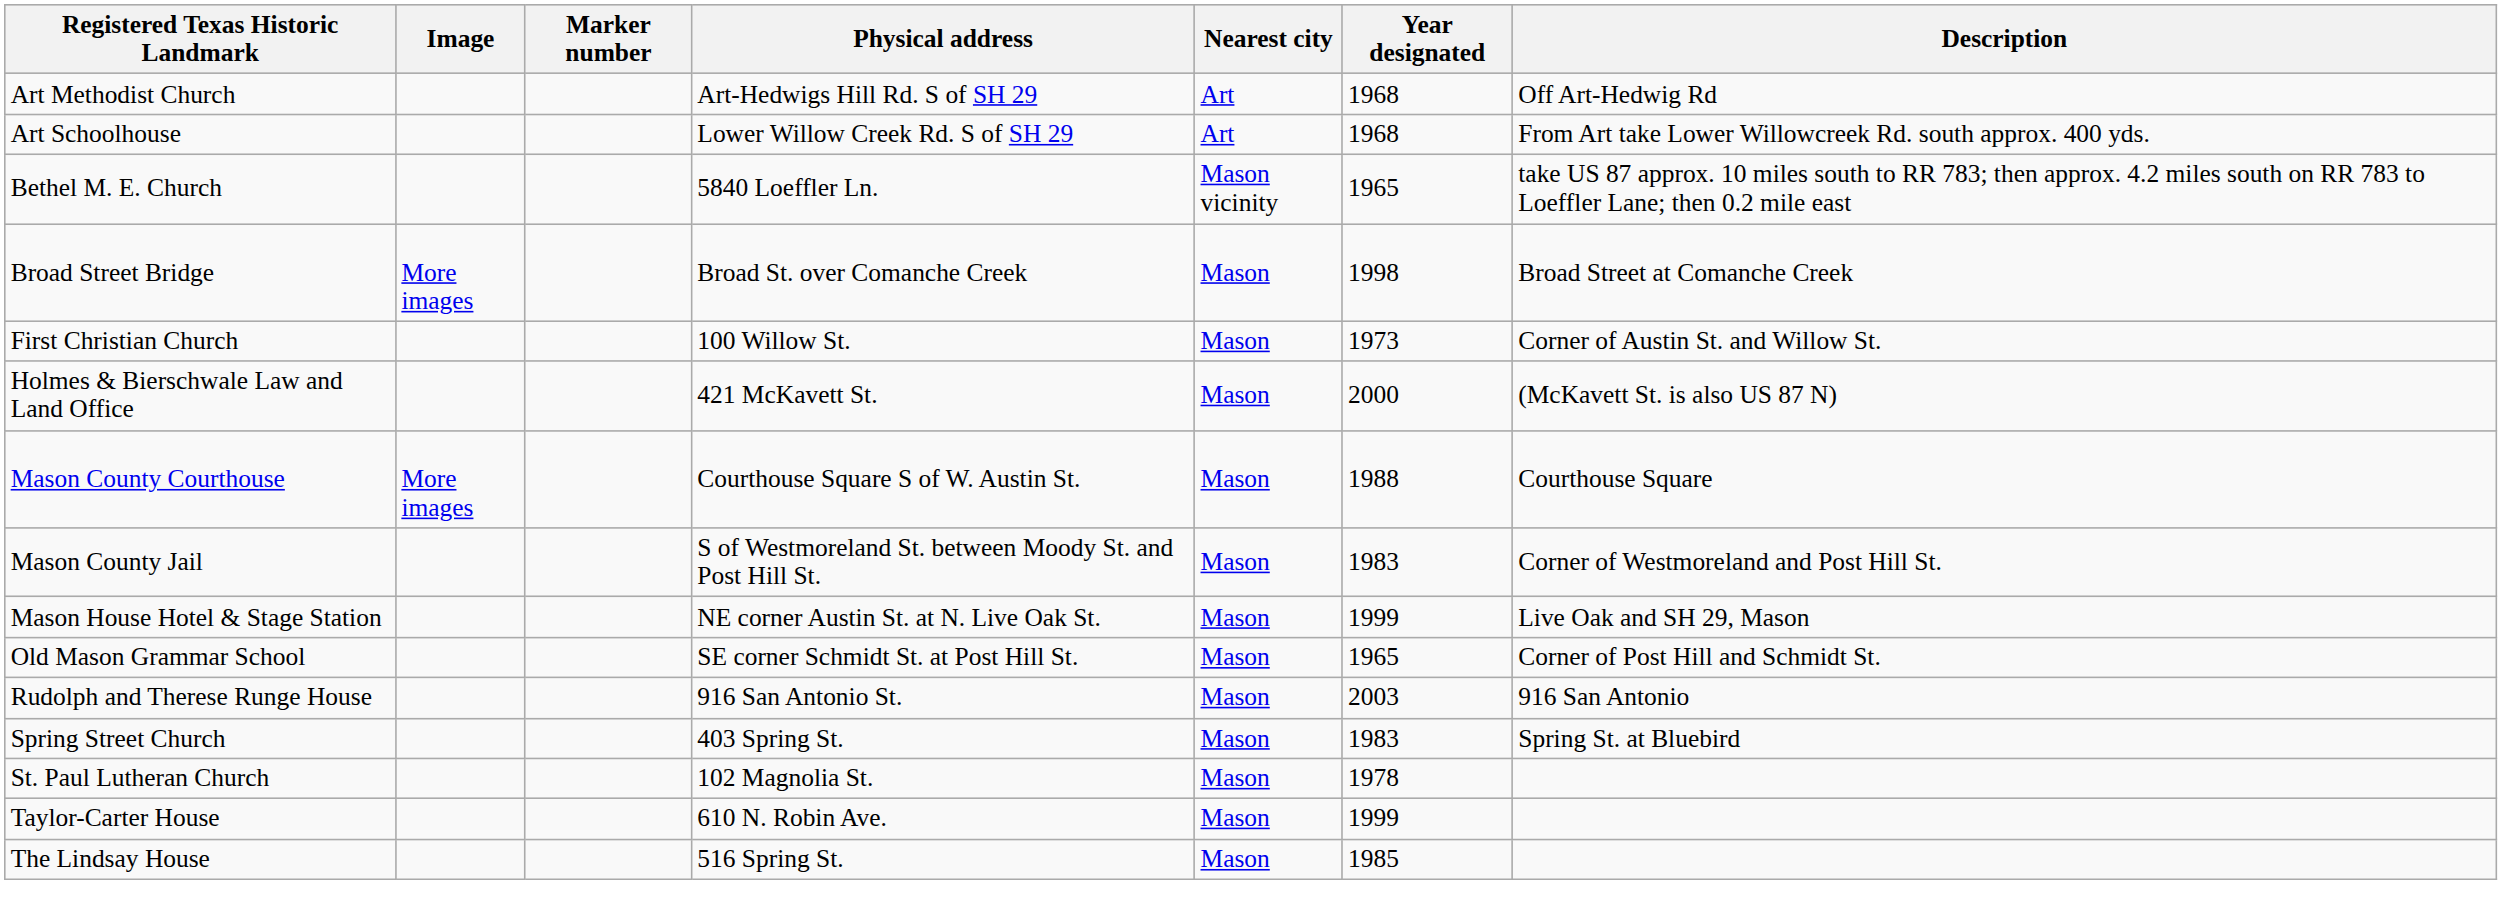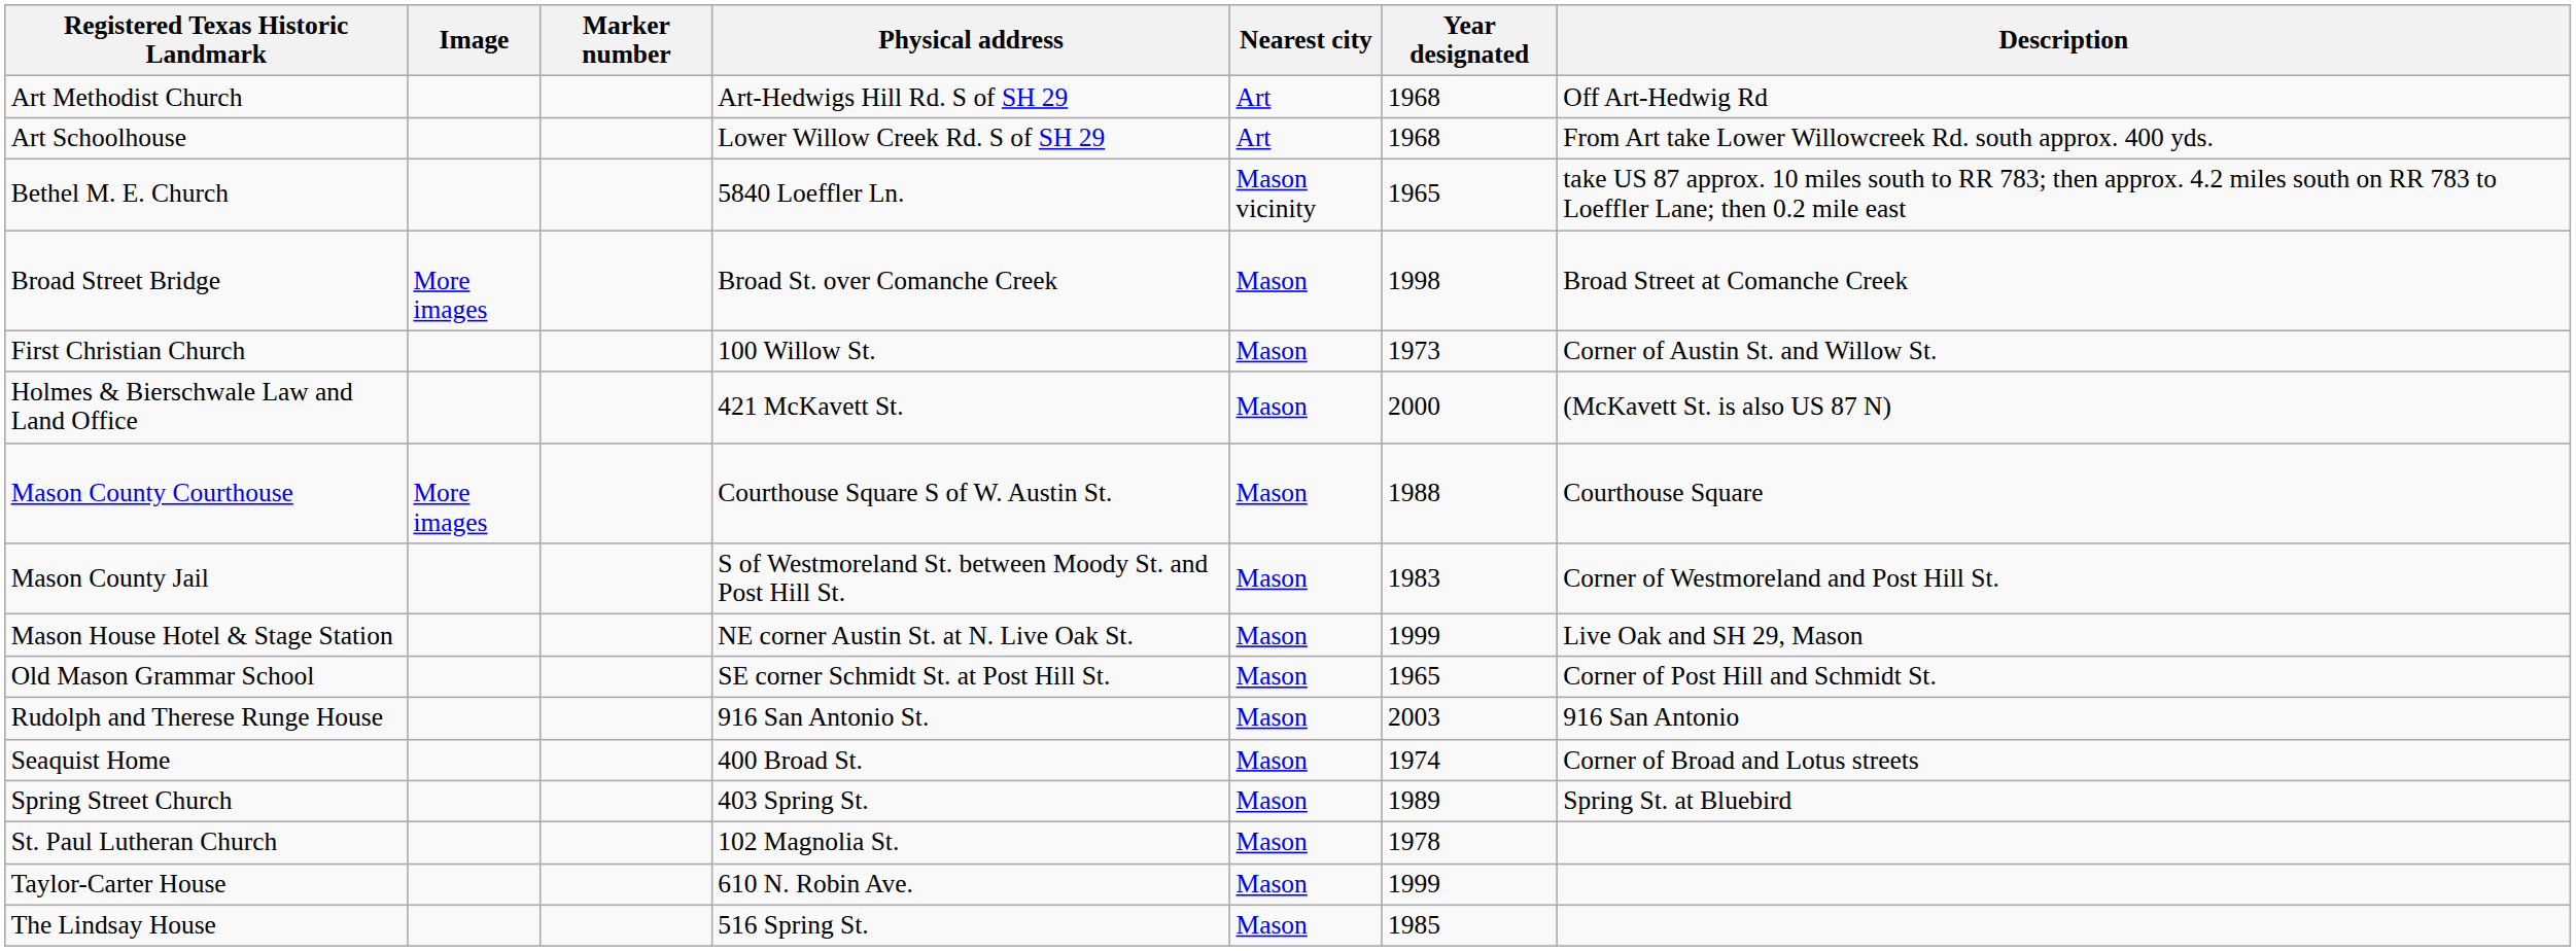 <table class="wikitable sortable">
 <tr>
 <th>Registered Texas Historic Landmark</th>
 <th>Image</th>
 <th>Marker number</th>
 <th>Physical address</th>
 <th>Nearest city</th>
 <th>Year designated</th>
 <th>Description</th>
 </tr>
 <tr>
 <td>Art Methodist Church</td>
 <td></td>
 <td></td>
 <td>Art-Hedwigs Hill Rd. S of <a href='#'>SH 29</a><br></td>
 <td><a href='#'>Art</a></td>
 <td>1968</td>
 <td>Off Art-Hedwig Rd</td>
 </tr>
 <tr>
 <td>Art Schoolhouse</td>
 <td></td>
 <td></td>
 <td>Lower Willow Creek Rd. S of <a href='#'>SH 29</a><br></td>
 <td><a href='#'>Art</a></td>
 <td>1968</td>
 <td>From Art take Lower Willowcreek Rd. south approx. 400 yds.</td>
 </tr>
 <tr>
 <td>Bethel M. E. Church</td>
 <td></td>
 <td></td>
 <td>5840 Loeffler Ln.<br></td>
 <td><a href='#'>Mason</a> vicinity</td>
 <td>1965</td>
 <td>take US 87 approx. 10 miles south to RR 783; then approx. 4.2 miles south on RR 783 to Loeffler Lane; then 0.2 mile east</td>
 </tr>
 <tr>
 <td>Broad Street Bridge</td>
 <td><br> <a href='#'>More images</a></td>
 <td></td>
 <td>Broad St. over Comanche Creek<br></td>
 <td><a href='#'>Mason</a></td>
 <td>1998</td>
 <td>Broad Street at Comanche Creek</td>
 </tr>
 <tr>
 <td>First Christian Church</td>
 <td></td>
 <td></td>
 <td>100 Willow St.<br></td>
 <td><a href='#'>Mason</a></td>
 <td>1973</td>
 <td>Corner of Austin St. and Willow St.</td>
 </tr>
 <tr>
 <td>Holmes & Bierschwale Law and Land Office</td>
 <td></td>
 <td></td>
 <td>421 McKavett St.<br></td>
 <td><a href='#'>Mason</a></td>
 <td>2000</td>
 <td>(McKavett St. is also US 87 N)</td>
 </tr>
 <tr>
 <td><a href='#'>Mason County Courthouse</a></td>
 <td><br> <a href='#'>More images</a></td>
 <td></td>
 <td>Courthouse Square S of W. Austin St.<br></td>
 <td><a href='#'>Mason</a></td>
 <td>1988</td>
 <td>Courthouse Square</td>
 </tr>
 <tr>
 <td>Mason County Jail</td>
 <td></td>
 <td></td>
 <td>S of Westmoreland St. between Moody St. and Post Hill St.<br></td>
 <td><a href='#'>Mason</a></td>
 <td>1983</td>
 <td>Corner of Westmoreland and Post Hill St.</td>
 </tr>
 <tr>
 <td>Mason House Hotel & Stage Station</td>
 <td></td>
 <td></td>
 <td>NE corner Austin St. at N. Live Oak St.<br></td>
 <td><a href='#'>Mason</a></td>
 <td>1999</td>
 <td>Live Oak and SH 29, Mason</td>
 </tr>
 <tr>
 <td>Old Mason Grammar School</td>
 <td></td>
 <td></td>
 <td>SE corner Schmidt St. at Post Hill St.<br></td>
 <td><a href='#'>Mason</a></td>
 <td>1965</td>
 <td>Corner of Post Hill and Schmidt St.</td>
 </tr>
 <tr>
 <td>Rudolph and Therese Runge House</td>
 <td></td>
 <td></td>
 <td>916 San Antonio St.<br></td>
 <td><a href='#'>Mason</a></td>
 <td>2003</td>
 <td>916 San Antonio</td>
 </tr>
 <tr>
+<td>Seaquist Home</td>
+<td></td>
+<td></td>
+<td>400 Broad St.<br></td>
+<td><a href='#'>Mason</a></td>
+<td>1974</td>
+<td>Corner of Broad and Lotus streets</td>
+</tr>
+<tr>
 <td>Spring Street Church</td>
 <td></td>
 <td></td>
 <td>403 Spring St.<br></td>
 <td><a href='#'>Mason</a></td>
-<td>1983</td>
+<td>1989</td>
 <td>Spring St. at Bluebird</td>
 </tr>
 <tr>
 <td>St. Paul Lutheran Church</td>
 <td></td>
 <td></td>
 <td>102 Magnolia St.<br></td>
 <td><a href='#'>Mason</a></td>
 <td>1978</td>
 <td></td>
 </tr>
 <tr>
 <td>Taylor-Carter House</td>
 <td></td>
 <td></td>
 <td>610 N. Robin Ave.<br></td>
 <td><a href='#'>Mason</a></td>
 <td>1999</td>
 <td></td>
 </tr>
 <tr>
 <td>The Lindsay House</td>
 <td></td>
 <td></td>
 <td>516 Spring St.<br></td>
 <td><a href='#'>Mason</a></td>
 <td>1985</td>
 <td></td>
 </tr>
 </table>
